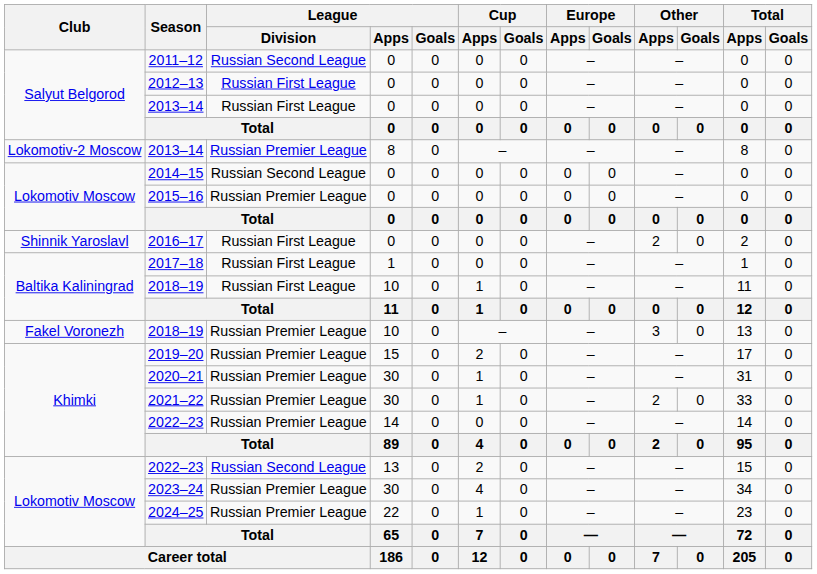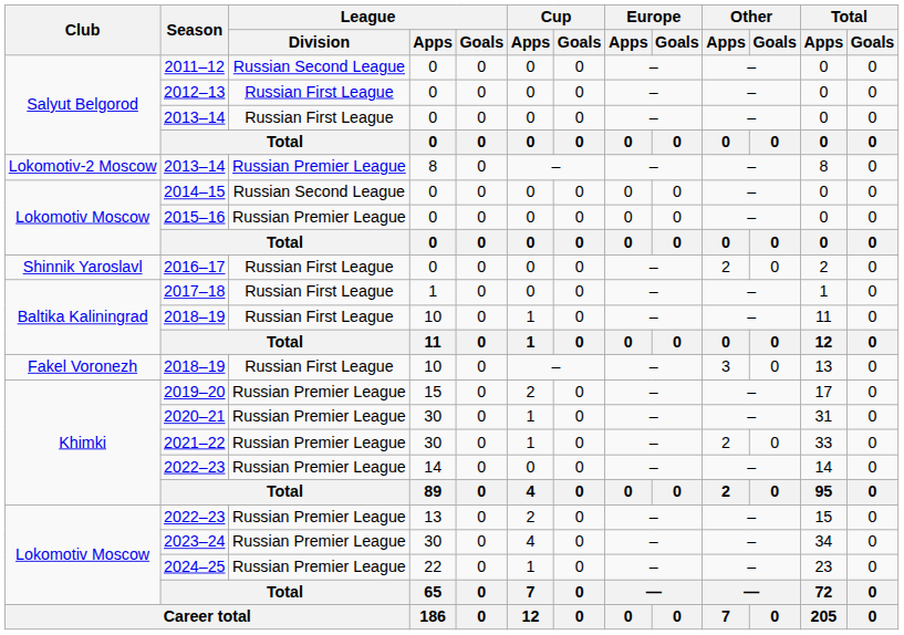 <table class="wikitable" style="text-align: center;">
 <tr>
 <th rowspan="2">Club</th>
 <th rowspan="2">Season</th>
 <th colspan="3">League</th>
 <th colspan="2">Cup</th>
 <th colspan="2">Europe</th>
 <th colspan="2">Other</th>
 <th colspan="2">Total</th>
 </tr>
 <tr>
 <th>Division</th>
 <th>Apps</th>
 <th>Goals</th>
 <th>Apps</th>
 <th>Goals</th>
 <th>Apps</th>
 <th>Goals</th>
 <th>Apps</th>
 <th>Goals</th>
 <th>Apps</th>
 <th>Goals</th>
 </tr>
 <tr>
 <td rowspan="4"><a href='#'>Salyut Belgorod</a></td>
 <td><a href='#'>2011–12</a></td>
 <td><a href='#'>Russian Second League</a></td>
 <td>0</td>
 <td>0</td>
 <td>0</td>
 <td>0</td>
 <td colspan=2>–</td>
 <td colspan=2>–</td>
 <td>0</td>
 <td>0</td>
 </tr>
 <tr>
 <td><a href='#'>2012–13</a></td>
 <td><a href='#'>Russian First League</a></td>
 <td>0</td>
 <td>0</td>
 <td>0</td>
 <td>0</td>
 <td colspan=2>–</td>
 <td colspan=2>–</td>
 <td>0</td>
 <td>0</td>
 </tr>
 <tr>
 <td><a href='#'>2013–14</a></td>
 <td>Russian First League</td>
 <td>0</td>
 <td>0</td>
 <td>0</td>
 <td>0</td>
 <td colspan=2>–</td>
 <td colspan=2>–</td>
 <td>0</td>
 <td>0</td>
 </tr>
 <tr>
 <th colspan=2>Total</th>
 <th>0</th>
 <th>0</th>
 <th>0</th>
 <th>0</th>
 <th>0</th>
 <th>0</th>
 <th>0</th>
 <th>0</th>
 <th>0</th>
 <th>0</th>
 </tr>
 <tr>
 <td><a href='#'>Lokomotiv-2 Moscow</a></td>
 <td><a href='#'>2013–14</a></td>
 <td><a href='#'>Russian Premier League</a></td>
 <td>8</td>
 <td>0</td>
 <td colspan=2>–</td>
 <td colspan=2>–</td>
 <td colspan=2>–</td>
 <td>8</td>
 <td>0</td>
 </tr>
 <tr>
 <td rowspan="3"><a href='#'>Lokomotiv Moscow</a></td>
 <td><a href='#'>2014–15</a></td>
 <td>Russian Second League</td>
 <td>0</td>
 <td>0</td>
 <td>0</td>
 <td>0</td>
 <td>0</td>
 <td>0</td>
 <td colspan=2>–</td>
 <td>0</td>
 <td>0</td>
 </tr>
 <tr>
 <td><a href='#'>2015–16</a></td>
 <td>Russian Premier League</td>
 <td>0</td>
 <td>0</td>
 <td>0</td>
 <td>0</td>
 <td>0</td>
 <td>0</td>
 <td colspan=2>–</td>
 <td>0</td>
 <td>0</td>
 </tr>
 <tr>
 <th colspan=2>Total</th>
 <th>0</th>
 <th>0</th>
 <th>0</th>
 <th>0</th>
 <th>0</th>
 <th>0</th>
 <th>0</th>
 <th>0</th>
 <th>0</th>
 <th>0</th>
 </tr>
 <tr>
 <td><a href='#'>Shinnik Yaroslavl</a></td>
 <td><a href='#'>2016–17</a></td>
 <td>Russian First League</td>
 <td>0</td>
 <td>0</td>
 <td>0</td>
 <td>0</td>
 <td colspan=2>–</td>
 <td>2</td>
 <td>0</td>
 <td>2</td>
 <td>0</td>
 </tr>
 <tr>
 <td rowspan="3"><a href='#'>Baltika Kaliningrad</a></td>
 <td><a href='#'>2017–18</a></td>
 <td>Russian First League</td>
 <td>1</td>
 <td>0</td>
 <td>0</td>
 <td>0</td>
 <td colspan=2>–</td>
 <td colspan=2>–</td>
 <td>1</td>
 <td>0</td>
 </tr>
 <tr>
 <td><a href='#'>2018–19</a></td>
 <td>Russian First League</td>
 <td>10</td>
 <td>0</td>
 <td>1</td>
 <td>0</td>
 <td colspan=2>–</td>
 <td colspan=2>–</td>
 <td>11</td>
 <td>0</td>
 </tr>
 <tr>
 <th colspan=2>Total</th>
 <th>11</th>
 <th>0</th>
 <th>1</th>
 <th>0</th>
 <th>0</th>
 <th>0</th>
 <th>0</th>
 <th>0</th>
 <th>12</th>
 <th>0</th>
 </tr>
 <tr>
 <td><a href='#'>Fakel Voronezh</a></td>
 <td><a href='#'>2018–19</a></td>
-<td>Russian Premier League</td>
+<td>Russian First League</td>
 <td>10</td>
 <td>0</td>
 <td colspan=2>–</td>
 <td colspan=2>–</td>
 <td>3</td>
 <td>0</td>
 <td>13</td>
 <td>0</td>
 </tr>
 <tr>
 <td rowspan="5"><a href='#'>Khimki</a></td>
 <td><a href='#'>2019–20</a></td>
 <td>Russian Premier League</td>
 <td>15</td>
 <td>0</td>
 <td>2</td>
 <td>0</td>
 <td colspan=2>–</td>
 <td colspan=2>–</td>
 <td>17</td>
 <td>0</td>
 </tr>
 <tr>
 <td><a href='#'>2020–21</a></td>
 <td>Russian Premier League</td>
 <td>30</td>
 <td>0</td>
 <td>1</td>
 <td>0</td>
 <td colspan=2>–</td>
 <td colspan=2>–</td>
 <td>31</td>
 <td>0</td>
 </tr>
 <tr>
 <td><a href='#'>2021–22</a></td>
 <td>Russian Premier League</td>
 <td>30</td>
 <td>0</td>
 <td>1</td>
 <td>0</td>
 <td colspan=2>–</td>
 <td>2</td>
 <td>0</td>
 <td>33</td>
 <td>0</td>
 </tr>
 <tr>
 <td><a href='#'>2022–23</a></td>
 <td>Russian Premier League</td>
 <td>14</td>
 <td>0</td>
 <td>0</td>
 <td>0</td>
 <td colspan=2>–</td>
 <td colspan=2>–</td>
 <td>14</td>
 <td>0</td>
 </tr>
 <tr>
 <th colspan=2>Total</th>
 <th>89</th>
 <th>0</th>
 <th>4</th>
 <th>0</th>
 <th>0</th>
 <th>0</th>
 <th>2</th>
 <th>0</th>
 <th>95</th>
 <th>0</th>
 </tr>
 <tr>
 <td rowspan="4"><a href='#'>Lokomotiv Moscow</a></td>
 <td><a href='#'>2022–23</a></td>
-<td><a href='#'>Russian Second League</a></td>
+<td>Russian Premier League</td>
 <td>13</td>
 <td>0</td>
 <td>2</td>
 <td>0</td>
 <td colspan=2>–</td>
 <td colspan=2>–</td>
 <td>15</td>
 <td>0</td>
 </tr>
 <tr>
 <td><a href='#'>2023–24</a></td>
 <td>Russian Premier League</td>
 <td>30</td>
 <td>0</td>
 <td>4</td>
 <td>0</td>
 <td colspan=2>–</td>
 <td colspan=2>–</td>
 <td>34</td>
 <td>0</td>
 </tr>
 <tr>
 <td><a href='#'>2024–25</a></td>
 <td>Russian Premier League</td>
 <td>22</td>
 <td>0</td>
 <td>1</td>
 <td>0</td>
 <td colspan=2>–</td>
 <td colspan=2>–</td>
 <td>23</td>
 <td>0</td>
 </tr>
 <tr>
 <th colspan="2">Total</th>
 <th>65</th>
 <th>0</th>
 <th>7</th>
 <th>0</th>
 <th colspan="2">—</th>
 <th colspan="2">—</th>
 <th>72</th>
 <th>0</th>
 </tr>
 <tr>
 <th colspan="3">Career total</th>
 <th>186</th>
 <th>0</th>
 <th>12</th>
 <th>0</th>
 <th>0</th>
 <th>0</th>
 <th>7</th>
 <th>0</th>
 <th>205</th>
 <th>0</th>
 </tr>
 </table>
